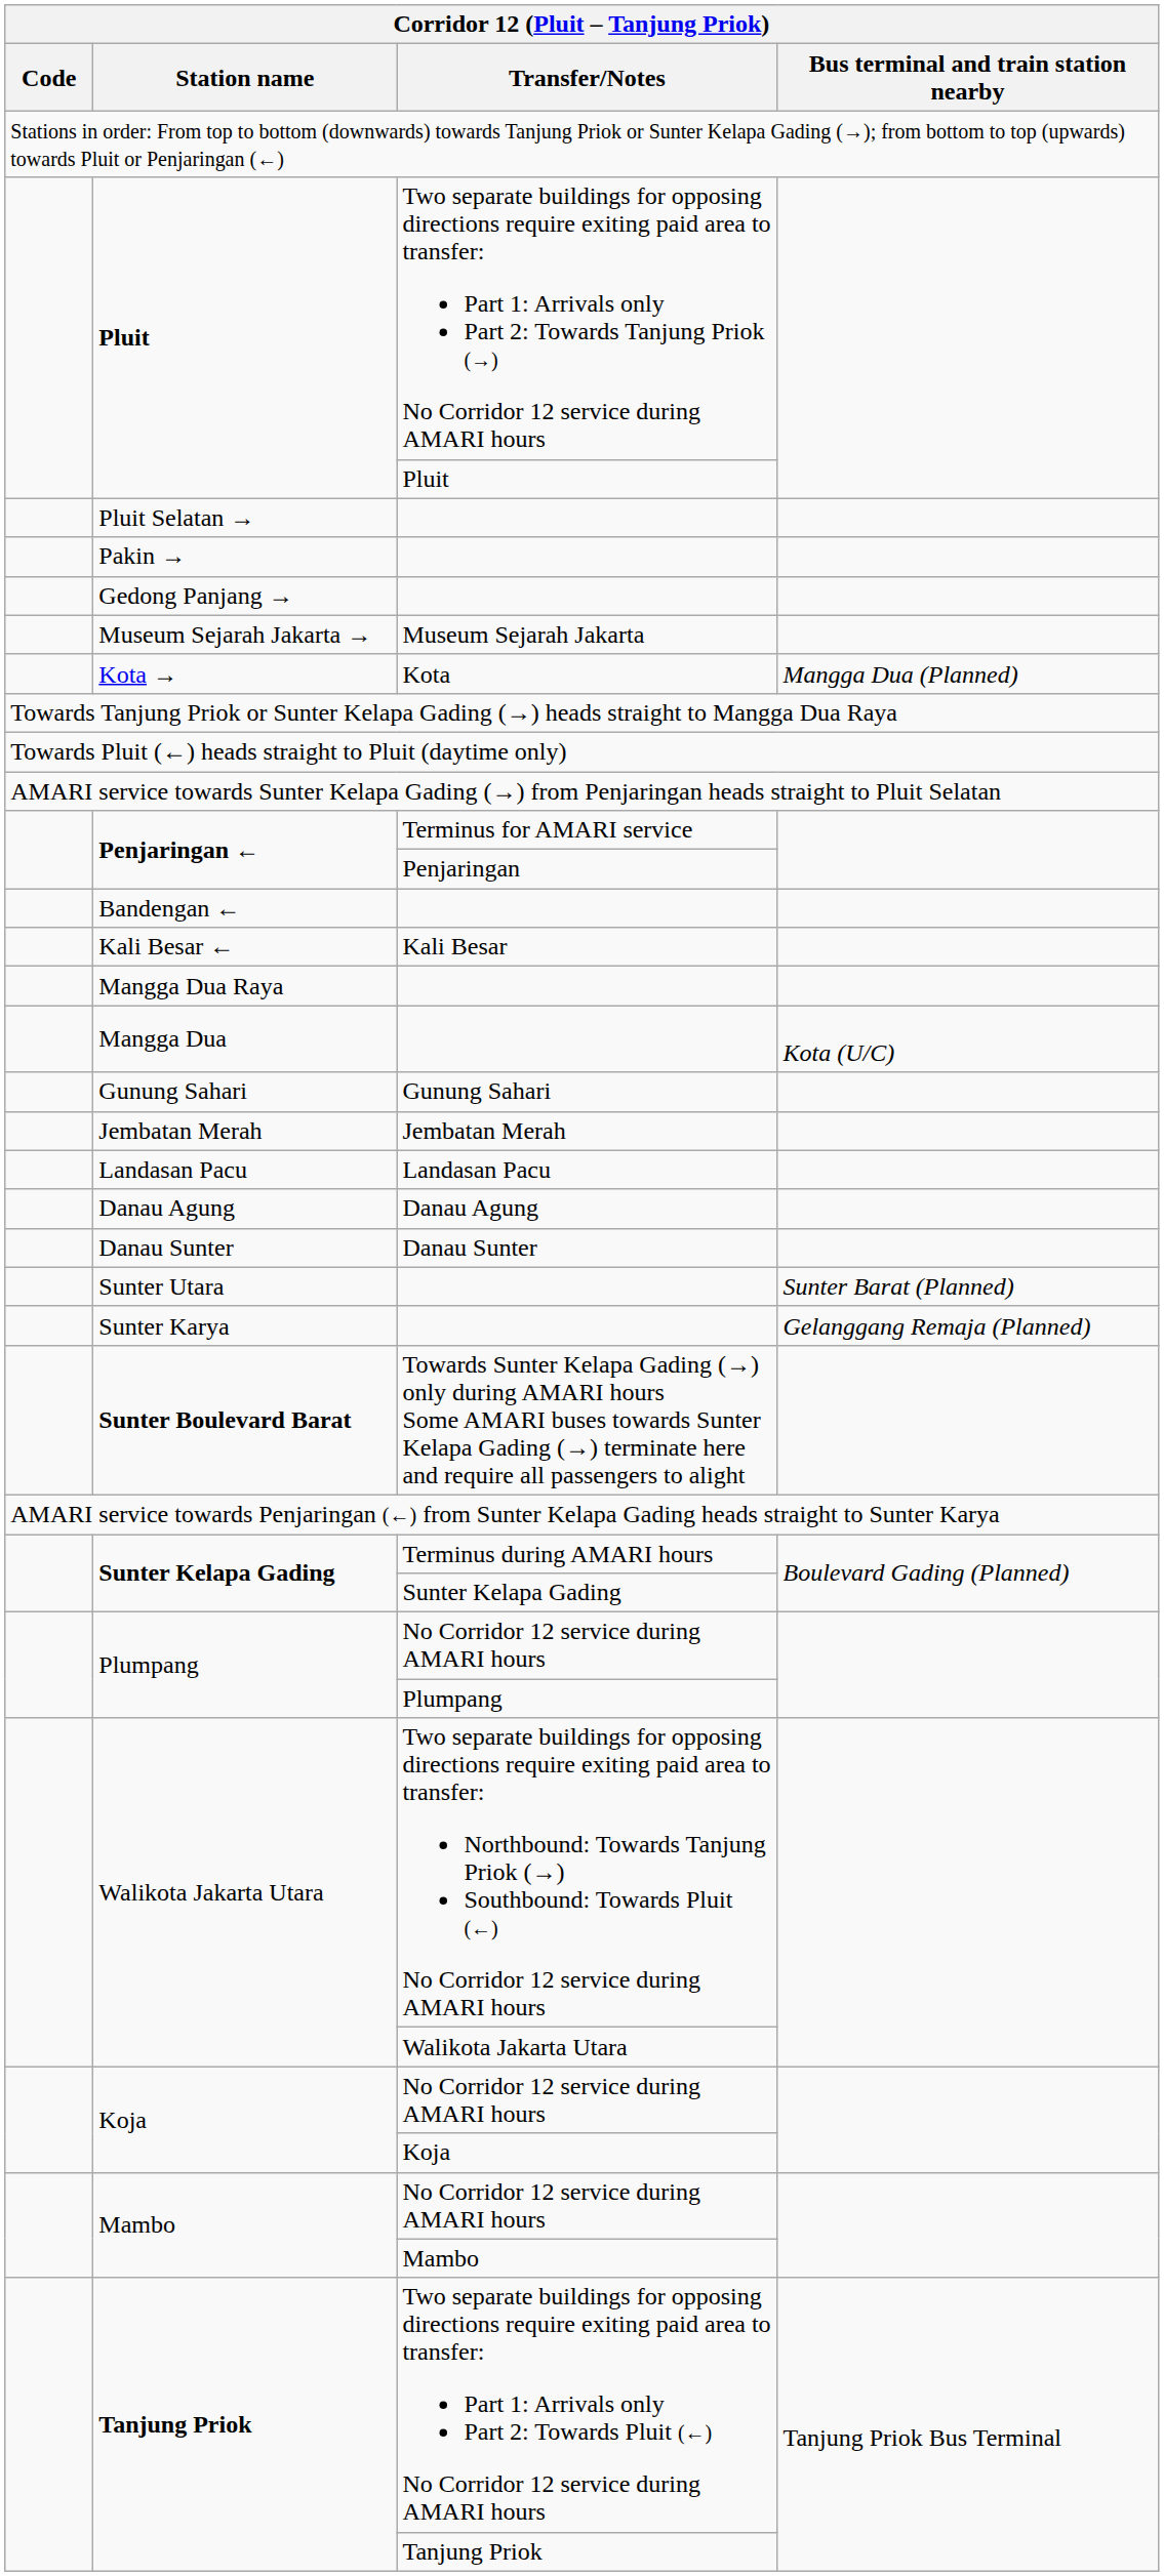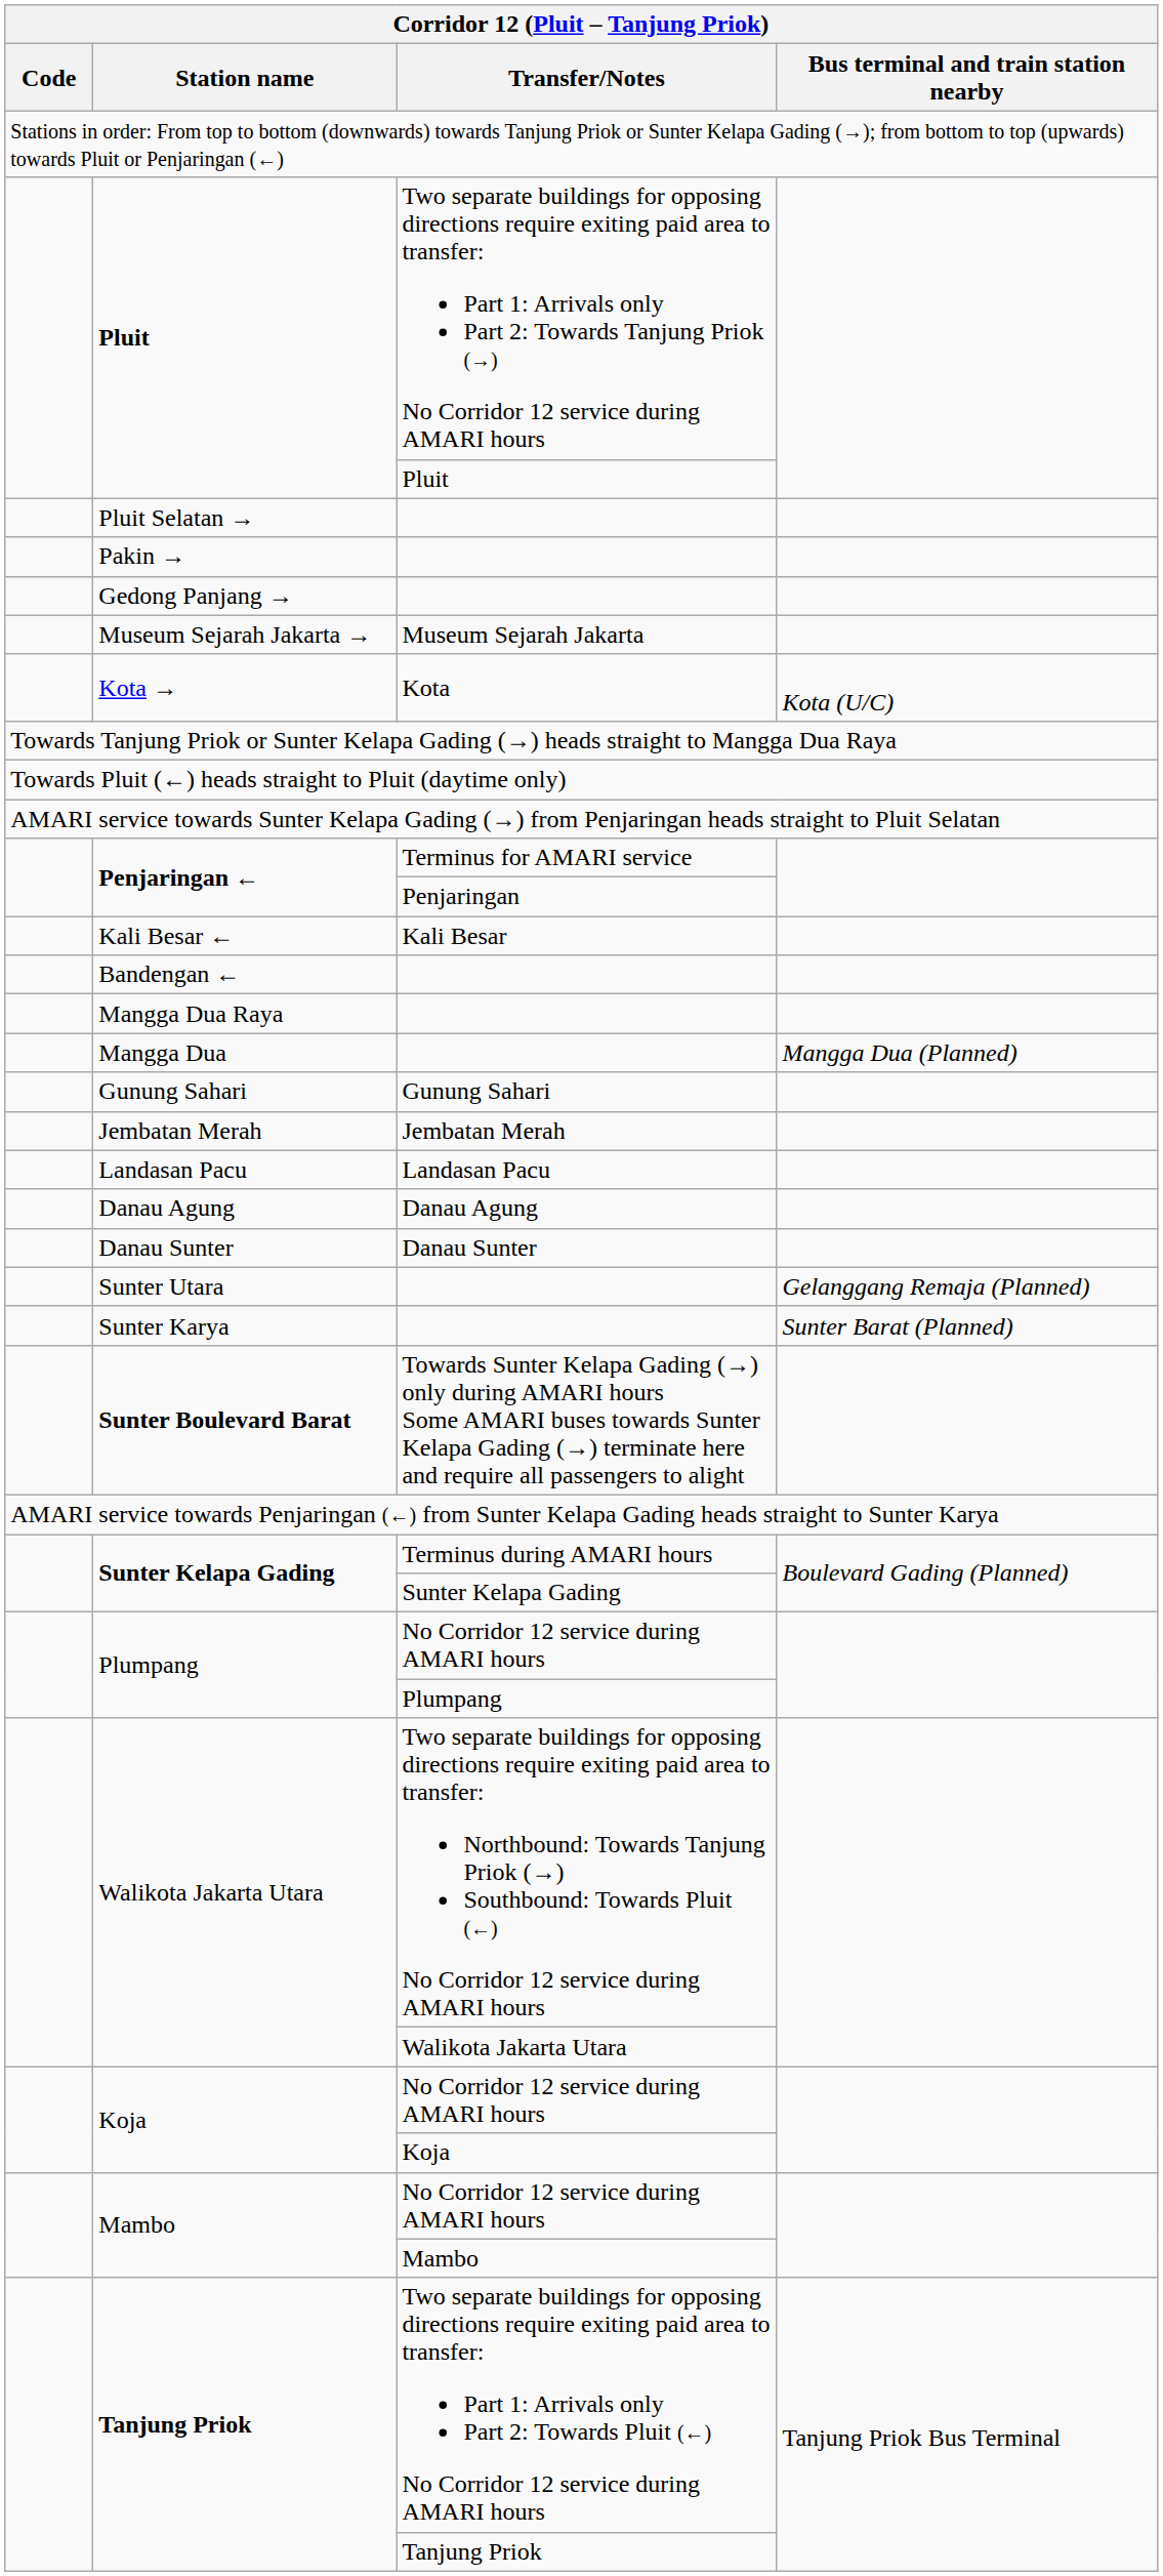 <table class="wikitable" style="font-size:100%">
 <tr>
 <th colspan="4" align="left"> Corridor 12 (<a href='#'>Pluit</a> – <a href='#'>Tanjung Priok</a>)</th>
 </tr>
 <tr>
 <th width="50">Code</th>
 <th width="190">Station name</th>
 <th width="240">Transfer/Notes</th>
 <th width="240">Bus terminal and train station nearby</th>
 </tr>
 <tr>
 <td colspan="4"><small>Stations in order: From top to bottom (downwards) towards Tanjung Priok or Sunter Kelapa Gading (→); from bottom to top (upwards) towards Pluit or Penjaringan (←)</small></td>
 </tr>
 <tr>
 <td rowspan="2"  align="center"><strong></strong><br><strong></strong></td>
 <td rowspan="2"><strong>Pluit</strong></td>
 <td>Two separate buildings for opposing directions require exiting paid area to transfer:<br><ul><li>Part 1: Arrivals only</li><li>Part 2: Towards Tanjung Priok <small>(→)</small></li></ul>No Corridor 12 service during AMARI hours</td>
 <td rowspan="2"></td>
 </tr>
 <tr>
 <td> Pluit</td>
 </tr>
 <tr>
 <td align="center"><strong></strong></td>
 <td>Pluit Selatan →</td>
 <td></td>
 <td></td>
 </tr>
 <tr>
 <td align="center"><strong></strong></td>
 <td>Pakin →</td>
 <td></td>
 <td></td>
 </tr>
 <tr>
 <td align="center"><strong></strong></td>
 <td>Gedong Panjang →</td>
 <td></td>
 <td></td>
 </tr>
 <tr>
 <td align="center"><strong></strong><br><strong></strong></td>
 <td>Museum Sejarah Jakarta →</td>
 <td>  Museum Sejarah Jakarta</td>
 <td></td>
 </tr>
 <tr>
 <td align="center"><strong></strong><br><strong></strong></td>
 <td><a href='#'>Kota</a> →</td>
 <td>  Kota</td>
-<td> <em>Mangga Dua (Planned)</em></td>
+<td>   <br> <em>Kota (U/C)</em></td>
 </tr>
 <tr>
 <td colspan="4">Towards Tanjung Priok or Sunter Kelapa Gading (→) heads straight to Mangga Dua Raya</td>
 </tr>
 <tr>
 <td colspan="4">Towards Pluit (←) heads straight to Pluit (daytime only)</td>
 </tr>
 <tr>
 <td colspan="4">AMARI service towards Sunter Kelapa Gading (→) from Penjaringan heads straight to Pluit Selatan</td>
 </tr>
 <tr>
 <td rowspan="2" align="center"><strong></strong><br><strong></strong></td>
 <td rowspan="2"><strong>Penjaringan ←</strong></td>
 <td>Terminus for AMARI service</td>
 <td rowspan="2"></td>
 </tr>
 <tr>
 <td> Penjaringan</td>
 </tr>
 <tr>
+<td align="center"><strong></strong><br><strong></strong></td>
+<td>Kali Besar ←</td>
+<td>  Kali Besar</td>
+<td></td>
+</tr>
+<tr>
 <td align="center"><strong></strong></td>
 <td>Bandengan ←</td>
 <td></td>
-<td></td>
-</tr>
-<tr>
-<td align="center"><strong></strong><br><strong></strong></td>
-<td>Kali Besar ←</td>
-<td>  Kali Besar</td>
 <td></td>
 </tr>
 <tr>
 <td align="center"><strong></strong></td>
 <td>Mangga Dua Raya</td>
 <td></td>
 <td></td>
 </tr>
 <tr>
 <td align="center"><strong></strong></td>
 <td>Mangga Dua</td>
 <td></td>
-<td>   <br> <em>Kota (U/C)</em></td>
+<td> <em>Mangga Dua (Planned)</em></td>
 </tr>
 <tr>
 <td align="center"><strong></strong><br><strong></strong></td>
 <td>Gunung Sahari</td>
 <td>   Gunung Sahari</td>
 <td></td>
 </tr>
 <tr>
 <td align="center"><strong></strong><br><strong></strong></td>
 <td>Jembatan Merah</td>
 <td>   Jembatan Merah</td>
 <td></td>
 </tr>
 <tr>
 <td align="center"><strong></strong><br><strong></strong></td>
 <td>Landasan Pacu</td>
 <td> Landasan Pacu</td>
 <td></td>
 </tr>
 <tr>
 <td align="center"><strong></strong><br><strong></strong></td>
 <td>Danau Agung</td>
 <td> Danau Agung</td>
 <td></td>
 </tr>
 <tr>
 <td align="center"><strong></strong><br><strong></strong></td>
 <td>Danau Sunter</td>
 <td><em></em> Danau Sunter</td>
 <td></td>
 </tr>
 <tr>
 <td align="center"><strong></strong></td>
 <td>Sunter Utara</td>
 <td></td>
-<td> <em>Sunter Barat (Planned)</em></td>
+<td> <em>Gelanggang Remaja (Planned)</em></td>
 </tr>
 <tr>
 <td align="center"><strong></strong></td>
 <td>Sunter Karya</td>
 <td></td>
-<td> <em>Gelanggang Remaja (Planned)</em></td>
+<td> <em>Sunter Barat (Planned)</em></td>
 </tr>
 <tr>
 <td align="center"><strong></strong></td>
 <td><strong>Sunter Boulevard Barat</strong></td>
 <td>Towards Sunter Kelapa Gading (→) only during AMARI hours<br>Some AMARI buses towards Sunter Kelapa Gading (→) terminate here and require all passengers to alight</td>
 <td></td>
 </tr>
 <tr>
 <td colspan="4">AMARI service towards Penjaringan <small>(←)</small> from Sunter Kelapa Gading heads straight to Sunter Karya</td>
 </tr>
 <tr>
 <td rowspan="2" align="center"><strong></strong><br><strong></strong></td>
 <td rowspan="2"><strong>Sunter Kelapa Gading</strong></td>
 <td>Terminus during AMARI hours</td>
 <td rowspan="2"> <em>Boulevard Gading (Planned)</em></td>
 </tr>
 <tr>
 <td>  Sunter Kelapa Gading</td>
 </tr>
 <tr>
 <td rowspan="2" align="center"><strong></strong><br><strong></strong></td>
 <td rowspan="2">Plumpang</td>
 <td>No Corridor 12 service during AMARI hours</td>
 <td rowspan="2"></td>
 </tr>
 <tr>
 <td>  Plumpang</td>
 </tr>
 <tr>
 <td rowspan="2" align="center"><strong></strong><br><strong></strong></td>
 <td rowspan="2">Walikota Jakarta Utara</td>
 <td>Two separate buildings for opposing directions require exiting paid area to transfer:<br><ul><li>Northbound: Towards Tanjung Priok (→)</li><li>Southbound: Towards Pluit <small>(←)</small></li></ul>No Corridor 12 service during AMARI hours</td>
 <td rowspan="2"></td>
 </tr>
 <tr>
 <td>  Walikota Jakarta Utara</td>
 </tr>
 <tr>
 <td rowspan="2" align="center"><strong></strong><br><strong></strong></td>
 <td rowspan="2">Koja</td>
 <td>No Corridor 12 service during AMARI hours</td>
 <td rowspan="2"></td>
 </tr>
 <tr>
 <td>  Koja</td>
 </tr>
 <tr>
 <td rowspan="2" align="center"><strong></strong><br><strong></strong></td>
 <td rowspan="2">Mambo</td>
 <td>No Corridor 12 service during AMARI hours</td>
 <td rowspan="2"></td>
 </tr>
 <tr>
 <td>  Mambo</td>
 </tr>
 <tr>
 <td rowspan="2" align="center"><strong></strong><br><strong></strong></td>
 <td rowspan="2"><strong>Tanjung Priok</strong></td>
 <td>Two separate buildings for opposing directions require exiting paid area to transfer:<br><ul><li>Part 1: Arrivals only</li><li>Part 2: Towards Pluit <small>(←)</small></li></ul>No Corridor 12 service during AMARI hours</td>
 <td rowspan="2"> <br> Tanjung Priok Bus Terminal</td>
 </tr>
 <tr>
 <td>   Tanjung Priok</td>
 </tr>
 </table>
